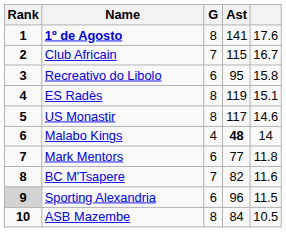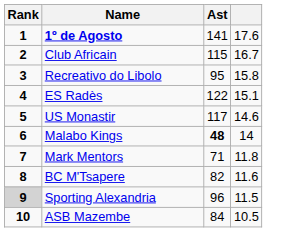 <table class="wikitable" style="text-align:center; font-size:90%;">
 <tr>
 <th width=10px>Rank</th>
 <th width=175px>Name</th>
-<th width=15px>G</th>
 <th width=10px>Ast</th>
 <th width=10px></th>
 </tr>
 <tr>
 <td><strong>1</strong></td>
 <td align=left> <strong><a href='#'>1º de Agosto</a></strong></td>
-<td>8</td>
 <td>141</td>
 <td>17.6</td>
 </tr>
 <tr>
 <td><strong>2</strong></td>
 <td align=left> <a href='#'>Club Africain</a></td>
-<td>7</td>
 <td>115</td>
 <td>16.7</td>
 </tr>
 <tr>
 <td><strong>3</strong></td>
 <td align=left> <a href='#'>Recreativo do Libolo</a></td>
-<td>6</td>
 <td>95</td>
 <td>15.8</td>
 </tr>
 <tr>
 <td><strong>4</strong></td>
 <td align=left> <a href='#'>ES Radès</a></td>
-<td>8</td>
-<td>119</td>
+<td>122</td>
 <td>15.1</td>
 </tr>
 <tr>
 <td><strong>5</strong></td>
 <td align=left> <a href='#'>US Monastir</a></td>
-<td>8</td>
 <td>117</td>
 <td>14.6</td>
 </tr>
 <tr>
 <td><strong>6</strong></td>
 <td align=left> <a href='#'>Malabo Kings</a></td>
-<td>4</td>
 <td><strong>48</strong></td>
 <td>14</td>
 </tr>
 <tr>
 <td><strong>7</strong></td>
 <td align=left> <a href='#'>Mark Mentors</a></td>
-<td>6</td>
-<td>77</td>
+<td>71</td>
 <td>11.8</td>
 </tr>
 <tr>
 <td><strong>8</strong></td>
 <td align=left> <a href='#'>BC M'Tsapere</a></td>
-<td>7</td>
 <td>82</td>
 <td>11.6</td>
 </tr>
 <tr>
 <td style="background: lightgrey;"><strong>9</strong></td>
 <td align=left> <a href='#'>Sporting Alexandria</a></td>
-<td>6</td>
 <td>96</td>
 <td>11.5</td>
 </tr>
 <tr>
 <td><strong>10</strong></td>
 <td align=left> <a href='#'>ASB Mazembe</a></td>
-<td>8</td>
 <td>84</td>
 <td>10.5</td>
 </tr>
 </table>
